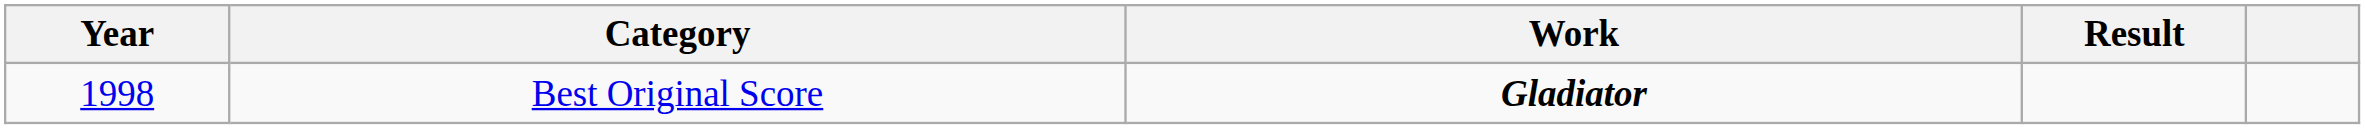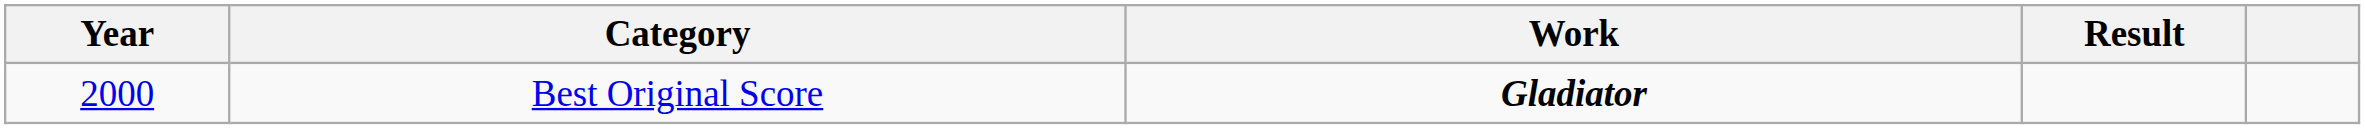 <table class="wikitable">
 <tr>
 <th style="width:5%;">Year</th>
 <th style="width:20%;">Category</th>
 <th style="width:20%;">Work</th>
 <th style="width:5%;">Result</th>
 <th style="width:2.5%;"></th>
 </tr>
 <tr>
-<td style="text-align:center;"><a href='#'>1998</a></td>
+<td style="text-align:center;"><a href='#'>2000</a></td>
 <td style="text-align:center;"><a href='#'>Best Original Score</a></td>
 <td style="text-align:center;"><strong><em>Gladiator</em></strong></td>
 <td></td>
 <td style="text-align:center;"></td>
 </tr>
 </table>
